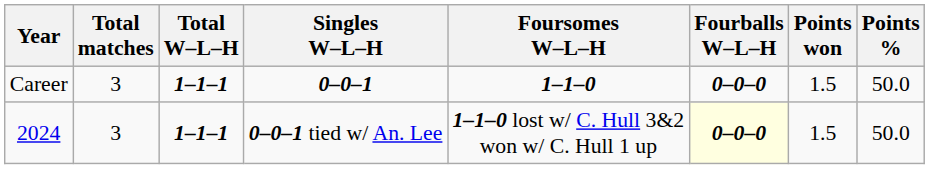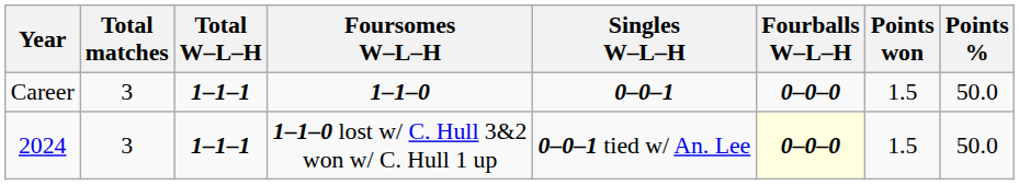 <table class="wikitable" style="text-align:center; font-size: 95%;">
 <tr>
 <th>Year</th>
 <th>Total<br>matches</th>
 <th>Total<br>W–L–H</th>
+<th>Foursomes<br>W–L–H</th>
 <th>Singles<br>W–L–H</th>
-<th>Foursomes<br>W–L–H</th>
 <th>Fourballs<br>W–L–H</th>
 <th>Points<br>won</th>
 <th>Points<br>%</th>
 </tr>
 <tr>
 <td>Career</td>
 <td>3</td>
 <td><strong><em>1–1–1</em></strong></td>
+<td><strong><em>1–1–0</em></strong></td>
 <td><strong><em>0–0–1</em></strong></td>
-<td><strong><em>1–1–0</em></strong></td>
 <td><strong><em>0–0–0</em></strong></td>
 <td>1.5</td>
 <td>50.0</td>
 </tr>
 <tr>
 <td><a href='#'>2024</a></td>
 <td>3</td>
 <td><strong><em>1–1–1</em></strong></td>
+<td><strong><em>1–1–0</em></strong> lost w/ <a href='#'>C. Hull</a> 3&2<br>won w/ C. Hull 1 up</td>
 <td><strong><em>0–0–1</em></strong> tied w/ <a href='#'>An. Lee</a></td>
-<td><strong><em>1–1–0</em></strong> lost w/ <a href='#'>C. Hull</a> 3&2<br>won w/ C. Hull 1 up</td>
 <td style="background: lightyellow;"><strong><em>0–0–0</em></strong></td>
 <td>1.5</td>
 <td>50.0</td>
 </tr>
 </table>
